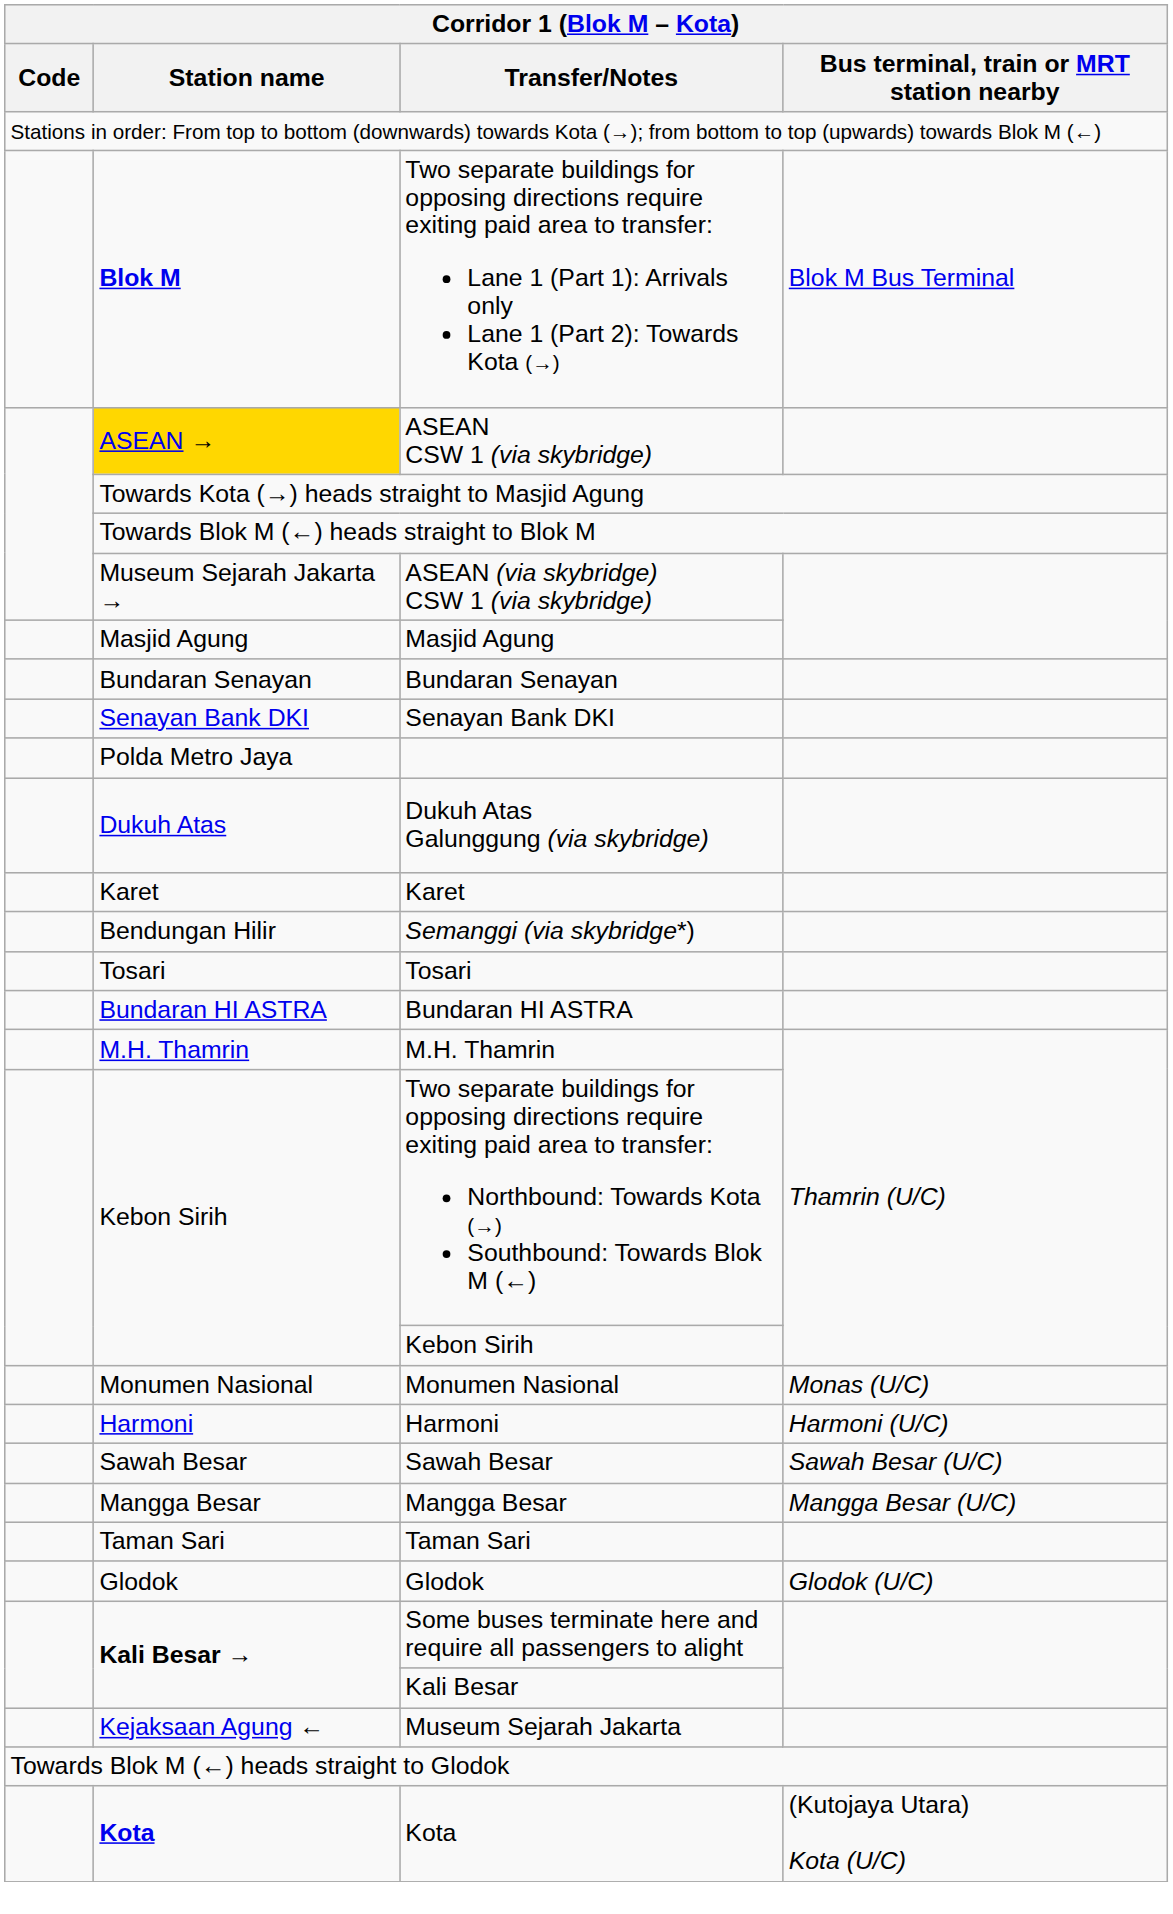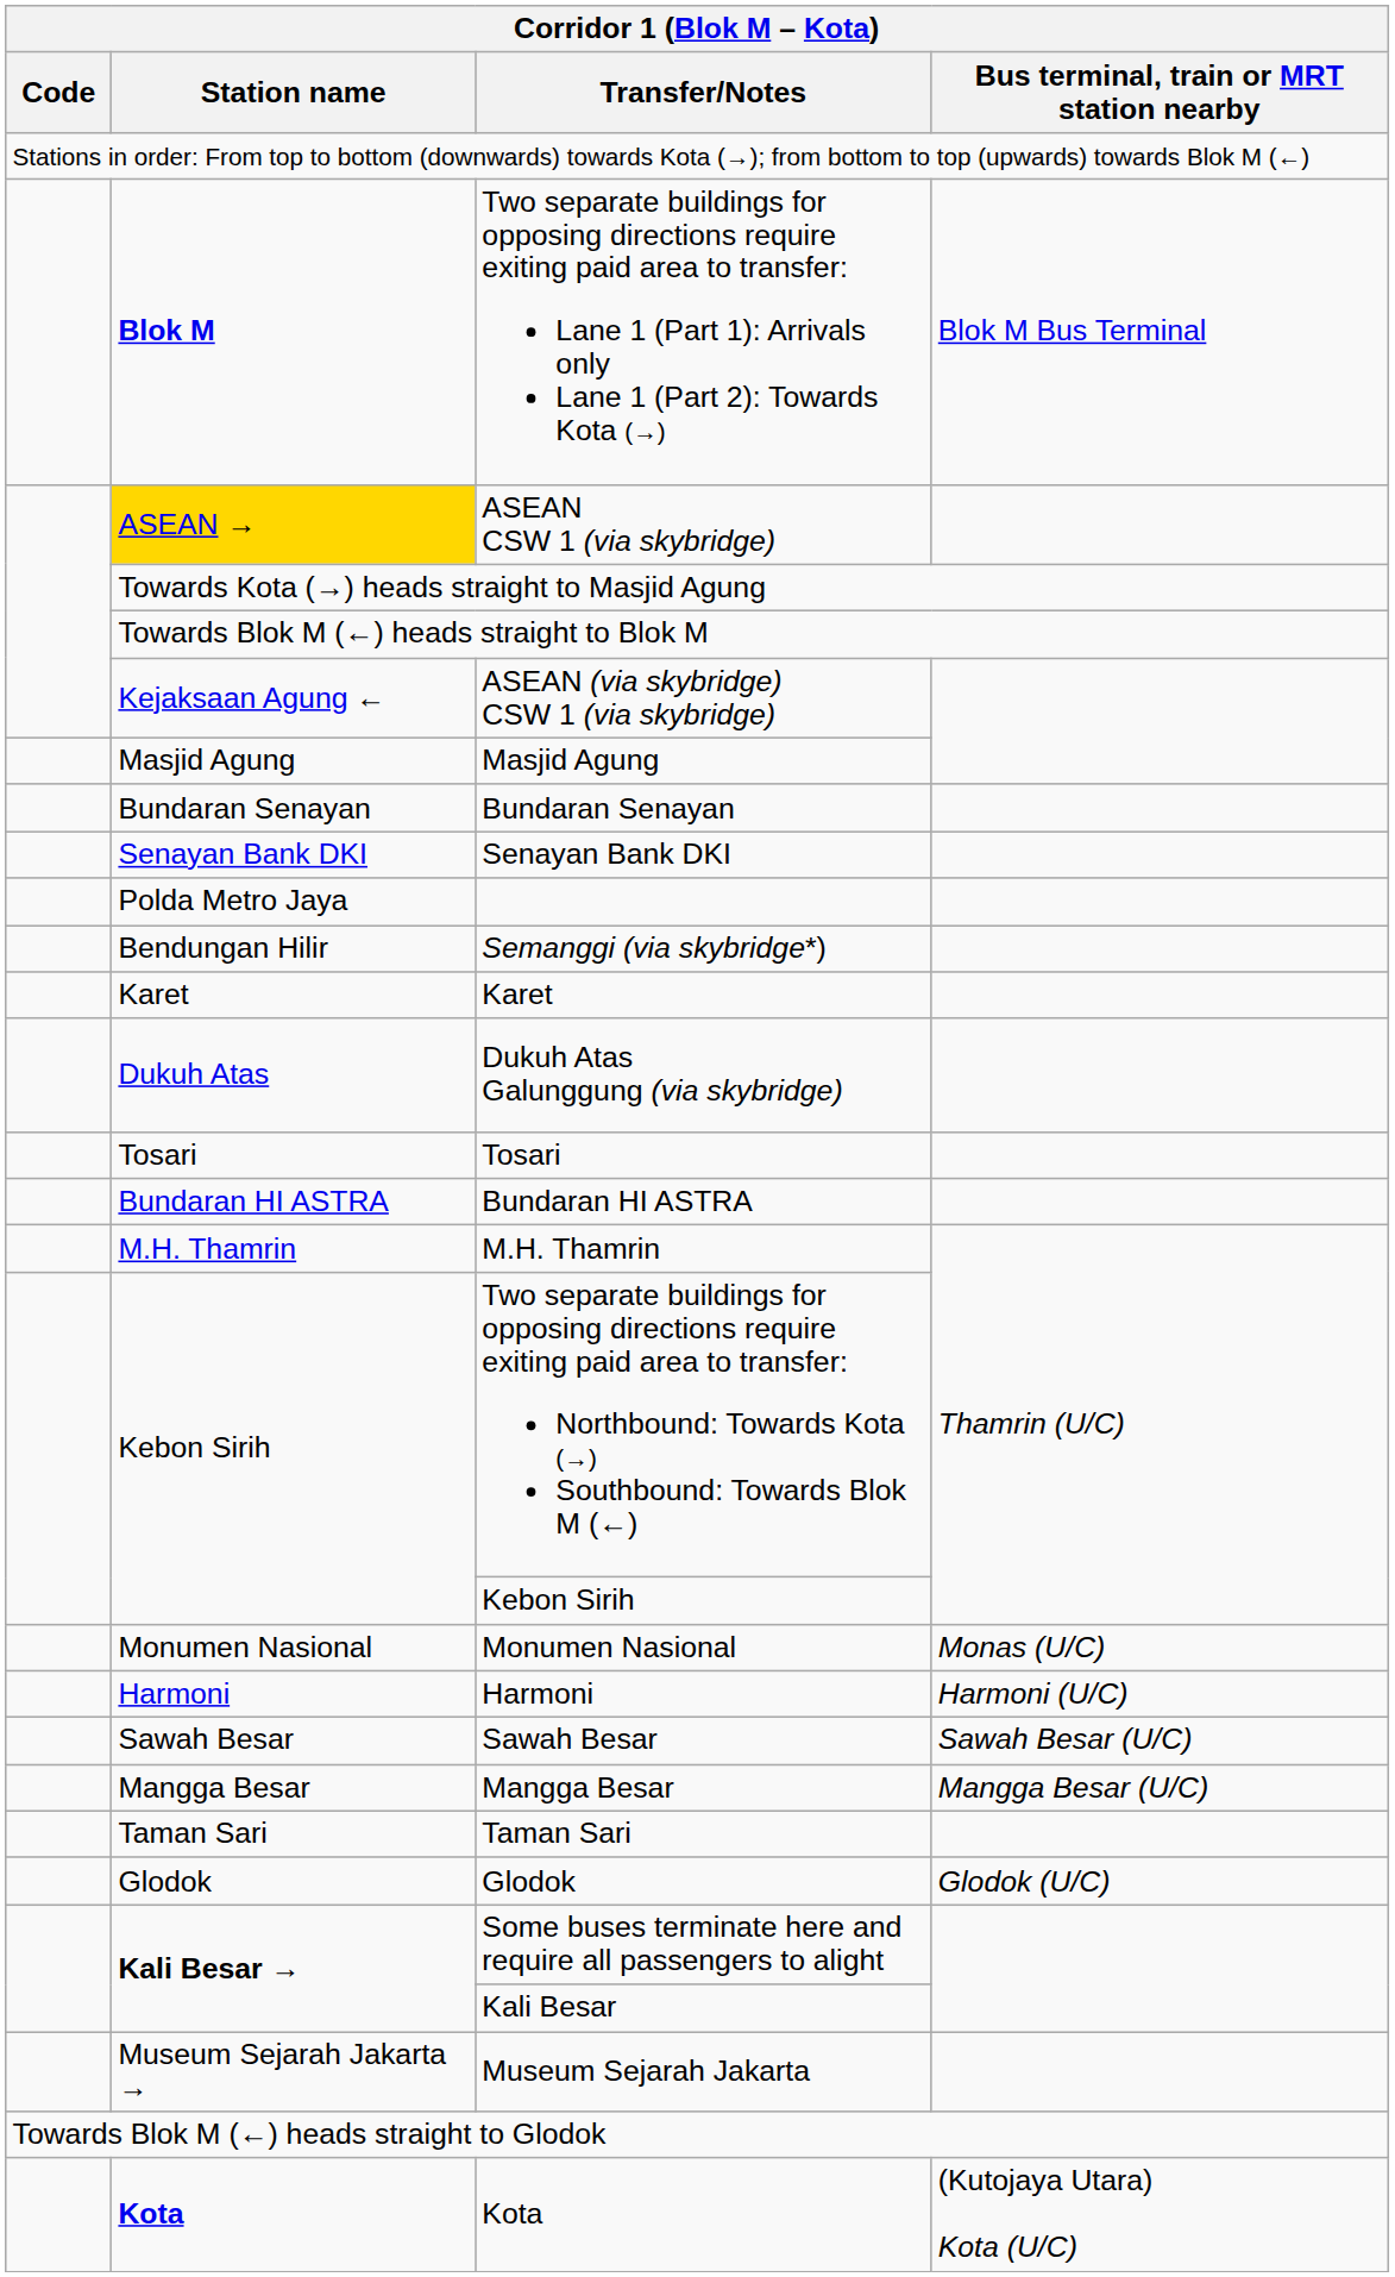 <table class="wikitable" style="font-size:100%">
 <tr>
 <th colspan="4" align="left"> Corridor 1 (<a href='#'>Blok M</a> – <a href='#'>Kota</a>)</th>
 </tr>
 <tr>
 <th width="50">Code</th>
 <th width="190">Station name</th>
 <th width="240">Transfer/Notes</th>
 <th width="240">Bus terminal, train or <a href='#'>MRT</a> station nearby</th>
 </tr>
 <tr>
 <td colspan="4"><small>Stations in order: From top to bottom (downwards) towards Kota (→); from bottom to top (upwards) towards Blok M (←)</small></td>
 </tr>
 <tr>
 <td align="center"><strong></strong></td>
 <td><strong><a href='#'>Blok M</a></strong></td>
 <td>Two separate buildings for opposing directions require exiting paid area to transfer:<br><ul><li>Lane 1 (Part 1): Arrivals only</li><li>Lane 1 (Part 2): Towards Kota <small>(→)</small></li></ul></td>
 <td> <a href='#'>Blok M Bus Terminal</a><br> </td>
 </tr>
 <tr>
 <td rowspan="4"></td>
 <td style="background: gold;"><a href='#'>ASEAN</a> →</td>
 <td> ASEAN<br>   CSW 1 <em>(via skybridge)</em></td>
 <td> </td>
 </tr>
 <tr>
 <td colspan="3">Towards Kota (→) heads straight to Masjid Agung</td>
 </tr>
 <tr>
 <td colspan="3">Towards Blok M (←) heads straight to Blok M</td>
 </tr>
 <tr>
-<td>Museum Sejarah Jakarta →</td>
+<td><a href='#'>Kejaksaan Agung</a> ←</td>
 <td> ASEAN <em>(via skybridge)</em><br>   CSW 1 <em>(via skybridge)</em></td>
 <td rowspan="2"> </td>
 </tr>
 <tr>
 <td align="center"><strong></strong></td>
 <td>Masjid Agung</td>
 <td> Masjid Agung</td>
 </tr>
 <tr>
 <td align="center"><strong></strong></td>
 <td>Bundaran Senayan</td>
 <td>   Bundaran Senayan</td>
 <td> </td>
 </tr>
 <tr>
 <td align="center"><a href='#'></a></td>
 <td><a href='#'>Senayan Bank DKI</a></td>
 <td>    Senayan Bank DKI</td>
 <td></td>
 </tr>
 <tr>
 <td align="center"><a href='#'></a></td>
 <td>Polda Metro Jaya</td>
 <td></td>
 <td> </td>
 </tr>
 <tr>
 <td align="center"><a href='#'></a></td>
-<td><a href='#'>Dukuh Atas</a></td>
-<td> Dukuh Atas<br>  Galunggung <em>(via skybridge)</em></td>
-<td> <br> <br>  <br>  </td>
+<td>Bendungan Hilir</td>
+<td>    <em>Semanggi</em> <em>(via skybridge</em>*)</td>
+<td> </td>
 </tr>
 <tr>
 <td align="center"><a href='#'></a></td>
 <td>Karet</td>
 <td> Karet</td>
 <td></td>
 </tr>
 <tr>
 <td align="center"><a href='#'></a></td>
-<td>Bendungan Hilir</td>
-<td>    <em>Semanggi</em> <em>(via skybridge</em>*)</td>
-<td> </td>
+<td><a href='#'>Dukuh Atas</a></td>
+<td> Dukuh Atas<br>  Galunggung <em>(via skybridge)</em></td>
+<td> <br> <br>  <br>  </td>
 </tr>
 <tr>
 <td align="center"><a href='#'></a></td>
 <td>Tosari</td>
 <td> Tosari</td>
 <td> </td>
 </tr>
 <tr>
 <td align="center"><a href='#'></a></td>
 <td><a href='#'>Bundaran HI ASTRA</a></td>
 <td>  Bundaran HI ASTRA</td>
 <td> </td>
 </tr>
 <tr>
 <td align="center"><a href='#'></a></td>
 <td><a href='#'>M.H. Thamrin</a></td>
 <td>  M.H. Thamrin</td>
 <td rowspan="3">  <em>Thamrin (U/C)</em></td>
 </tr>
 <tr>
 <td rowspan="2" align="center"><a href='#'></a></td>
 <td rowspan="2">Kebon Sirih</td>
 <td>Two separate buildings for opposing directions require exiting paid area to transfer:<br><ul><li>Northbound: Towards Kota <small>(→)</small></li><li>Southbound: Towards Blok M (←)</li></ul></td>
 </tr>
 <tr>
 <td>  Kebon Sirih</td>
 </tr>
 <tr>
 <td align="center"><strong></strong><br><strong></strong></td>
 <td>Monumen Nasional</td>
 <td>    Monumen Nasional</td>
 <td> <em>Monas (U/C)</em></td>
 </tr>
 <tr>
 <td align="center"><strong></strong><br><strong></strong></td>
 <td><a href='#'>Harmoni</a></td>
 <td> Harmoni</td>
 <td> <em>Harmoni (U/C)</em></td>
 </tr>
 <tr>
 <td align="center"><a href='#'></a></td>
 <td>Sawah Besar</td>
 <td> Sawah Besar</td>
 <td> <em>Sawah Besar (U/C)</em></td>
 </tr>
 <tr>
 <td align="center"><a href='#'></a></td>
 <td>Mangga Besar</td>
 <td> Mangga Besar</td>
 <td> <em>Mangga Besar (U/C)</em></td>
 </tr>
 <tr>
 <td align="center"><a href='#'></a></td>
 <td>Taman Sari</td>
 <td> Taman Sari</td>
 <td></td>
 </tr>
 <tr>
 <td align="center"><a href='#'></a></td>
 <td>Glodok</td>
 <td> Glodok</td>
 <td> <em>Glodok (U/C)</em></td>
 </tr>
 <tr>
 <td rowspan="2" align="center"><strong></strong><br><strong></strong></td>
 <td rowspan="2"><strong>Kali Besar →</strong></td>
 <td>Some buses terminate here and require all passengers to alight</td>
 <td rowspan="2"></td>
 </tr>
 <tr>
 <td>  Kali Besar</td>
 </tr>
 <tr>
 <td align="center"><strong></strong><br><strong></strong></td>
-<td><a href='#'>Kejaksaan Agung</a> ←</td>
+<td>Museum Sejarah Jakarta →</td>
 <td>  Museum Sejarah Jakarta</td>
 <td></td>
 </tr>
 <tr>
 <td colspan="4">Towards Blok M (←) heads straight to Glodok</td>
 </tr>
 <tr>
 <td align="center"><strong></strong><br><strong></strong></td>
 <td><strong><a href='#'>Kota</a></strong></td>
 <td>  Kota</td>
 <td> (Kutojaya Utara)<br>  <br> <em>Kota (U/C)</em></td>
 </tr>
 </table>
